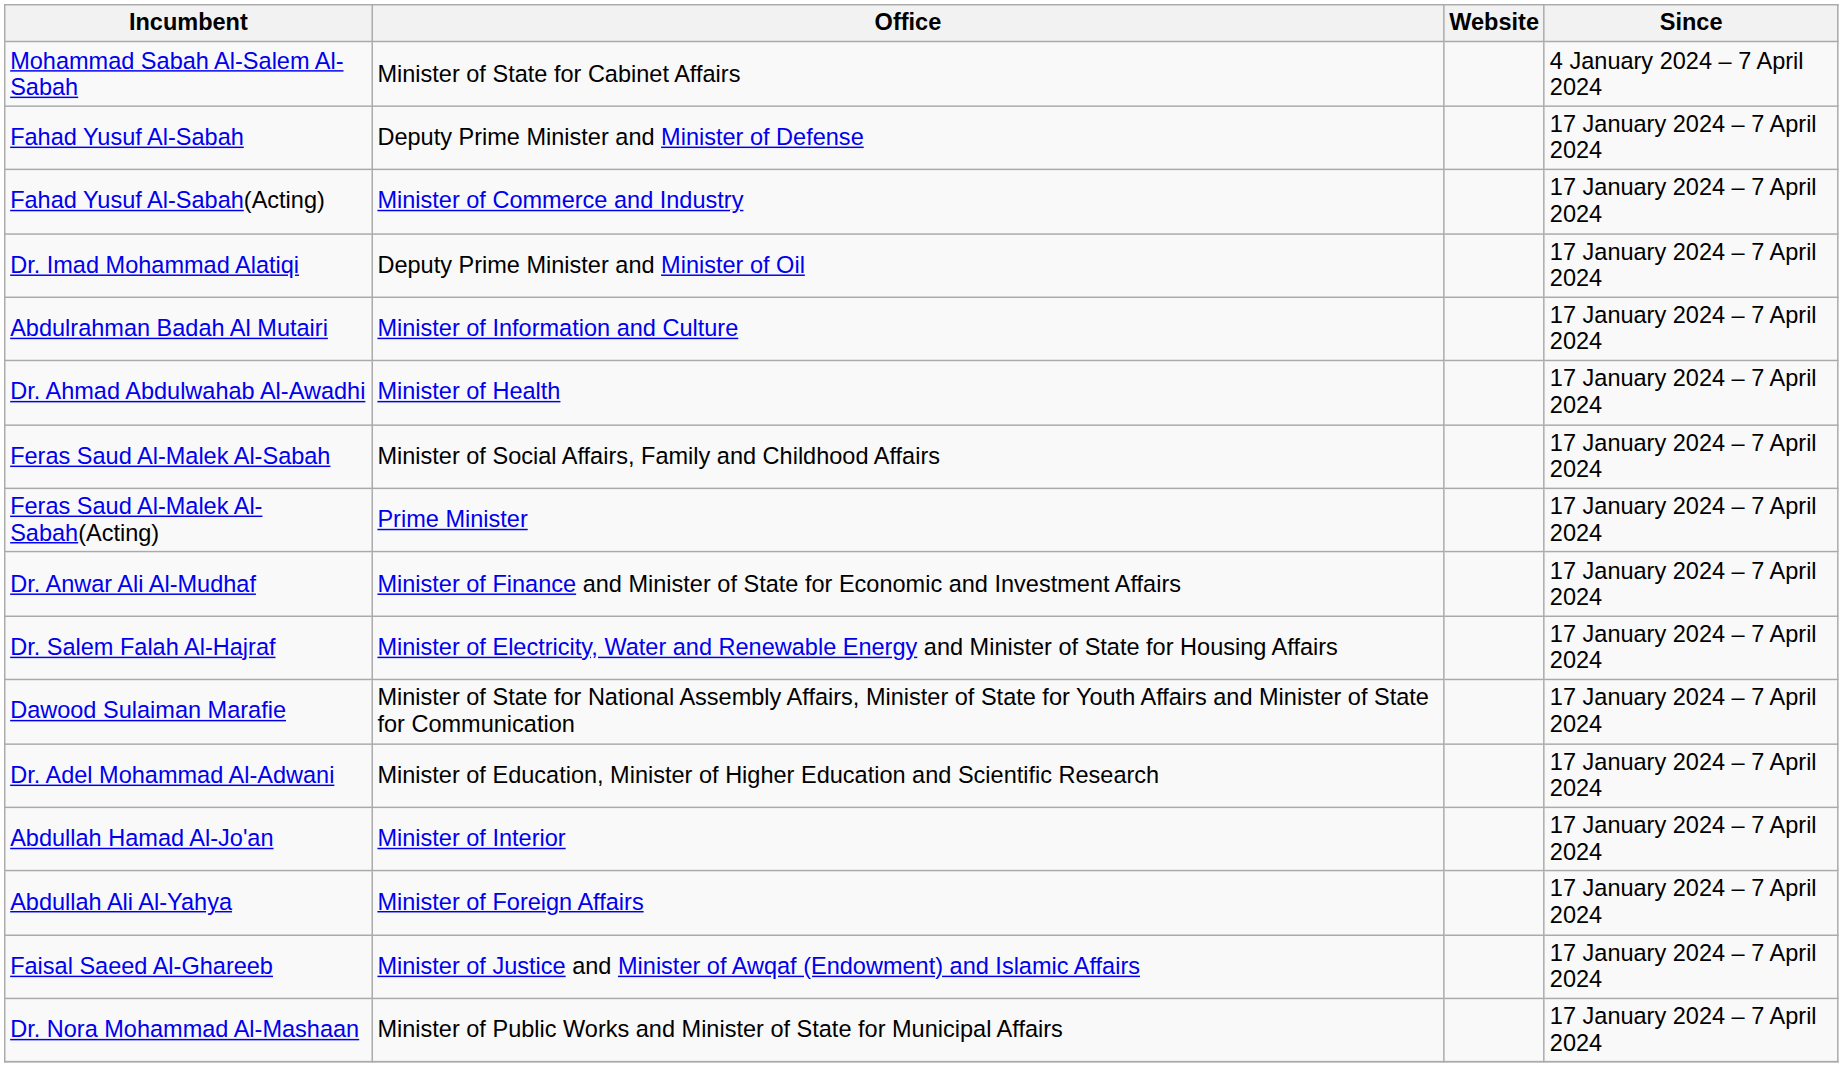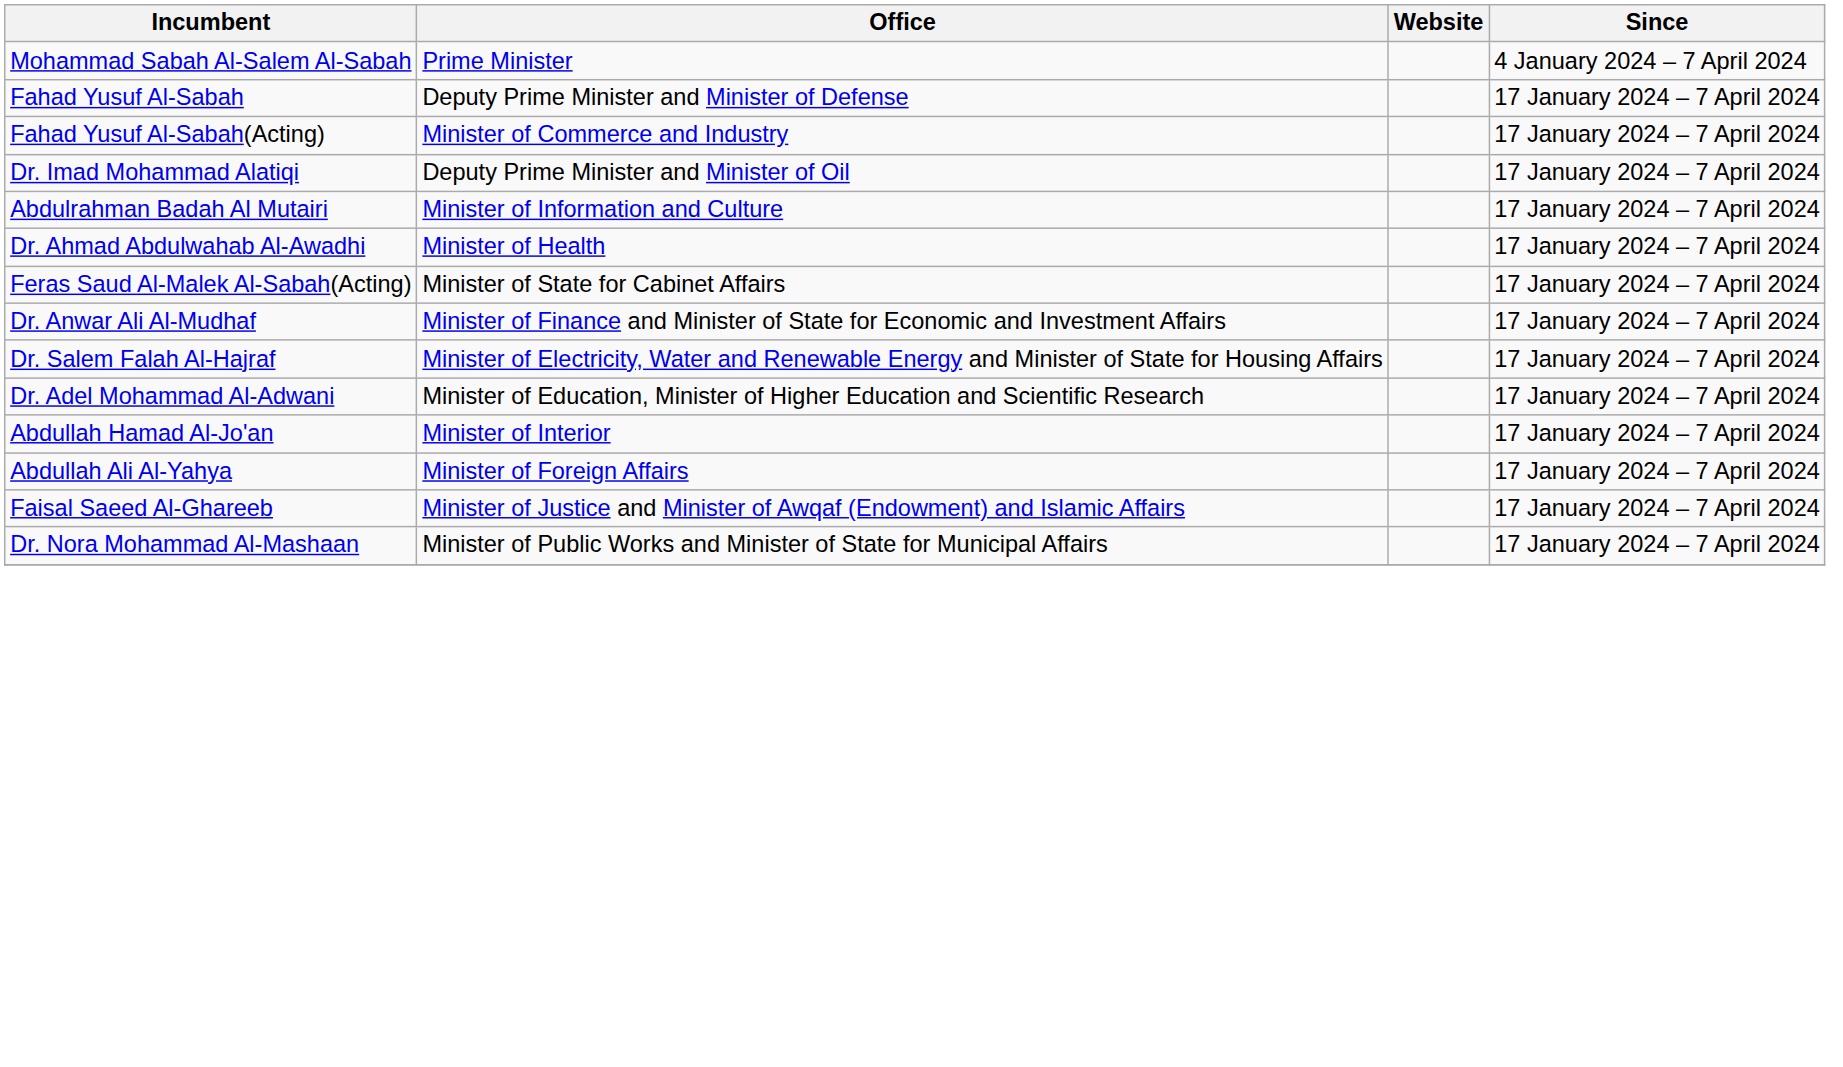 <table class="wikitable">
 <tr>
 <th><strong>Incumbent</strong></th>
 <th>Office</th>
 <th>Website</th>
 <th>Since</th>
 </tr>
 <tr>
 <td><a href='#'>Mohammad Sabah Al-Salem Al-Sabah</a></td>
-<td>Minister of State for Cabinet Affairs</td>
+<td><a href='#'>Prime Minister</a></td>
 <td></td>
 <td>4 January 2024 – 7 April 2024</td>
 </tr>
 <tr>
 <td><a href='#'>Fahad Yusuf Al-Sabah</a></td>
 <td>Deputy Prime Minister and <a href='#'>Minister of Defense</a></td>
 <td></td>
 <td>17 January 2024 – 7 April 2024</td>
 </tr>
 <tr>
 <td><a href='#'>Fahad Yusuf Al-Sabah</a>(Acting)</td>
 <td><a href='#'>Minister of Commerce and Industry</a></td>
 <td></td>
 <td>17 January 2024 – 7 April 2024</td>
 </tr>
 <tr>
 <td><a href='#'>Dr. Imad Mohammad Alatiqi</a></td>
 <td>Deputy Prime Minister and <a href='#'>Minister of Oil</a></td>
 <td></td>
 <td>17 January 2024 – 7 April 2024</td>
 </tr>
 <tr>
 <td><a href='#'>Abdulrahman Badah Al Mutairi</a></td>
 <td><a href='#'>Minister of Information and Culture</a></td>
 <td></td>
 <td>17 January 2024 – 7 April 2024</td>
 </tr>
 <tr>
 <td><a href='#'>Dr. Ahmad Abdulwahab Al-Awadhi</a></td>
 <td><a href='#'>Minister of Health</a></td>
 <td></td>
 <td>17 January 2024 – 7 April 2024</td>
 </tr>
 <tr>
-<td><a href='#'>Feras Saud Al-Malek Al-Sabah</a></td>
-<td>Minister of Social Affairs, Family and Childhood Affairs</td>
-<td></td>
-<td>17 January 2024 – 7 April 2024</td>
-</tr>
-<tr>
 <td><a href='#'>Feras Saud Al-Malek Al-Sabah</a>(Acting)</td>
-<td><a href='#'>Prime Minister</a></td>
+<td>Minister of State for Cabinet Affairs</td>
 <td></td>
 <td>17 January 2024 – 7 April 2024</td>
 </tr>
 <tr>
 <td><a href='#'>Dr. Anwar Ali Al-Mudhaf</a></td>
 <td><a href='#'>Minister of Finance</a> and Minister of State for Economic and Investment Affairs</td>
 <td></td>
 <td>17 January 2024 – 7 April 2024</td>
 </tr>
 <tr>
 <td><a href='#'>Dr. Salem Falah Al-Hajraf</a></td>
 <td><a href='#'>Minister of Electricity, Water and Renewable Energy</a> and Minister of State for Housing Affairs</td>
 <td><br></td>
-<td>17 January 2024 – 7 April 2024</td>
-</tr>
-<tr>
-<td><a href='#'>Dawood Sulaiman Marafie</a></td>
-<td>Minister of State for National Assembly Affairs, Minister of State for Youth Affairs and Minister of State for Communication</td>
-<td><br><br></td>
 <td>17 January 2024 – 7 April 2024</td>
 </tr>
 <tr>
 <td><a href='#'>Dr. Adel Mohammad Al-Adwani</a></td>
 <td>Minister of Education, Minister of Higher Education and Scientific Research</td>
 <td></td>
 <td>17 January 2024 – 7 April 2024</td>
 </tr>
 <tr>
 <td><a href='#'>Abdullah Hamad Al-Jo'an</a></td>
 <td><a href='#'>Minister of Interior</a></td>
 <td></td>
 <td>17 January 2024 – 7 April 2024</td>
 </tr>
 <tr>
 <td><a href='#'>Abdullah Ali Al-Yahya</a></td>
 <td><a href='#'>Minister of Foreign Affairs</a></td>
 <td></td>
 <td>17 January 2024 – 7 April 2024</td>
 </tr>
 <tr>
 <td><a href='#'>Faisal Saeed Al-Ghareeb</a></td>
 <td><a href='#'>Minister of Justice</a> and <a href='#'>Minister of Awqaf (Endowment) and Islamic Affairs</a></td>
 <td><br></td>
 <td>17 January 2024 – 7 April 2024</td>
 </tr>
 <tr>
 <td><a href='#'>Dr. Nora Mohammad Al-Mashaan</a></td>
 <td>Minister of Public Works and Minister of State for Municipal Affairs</td>
 <td><br></td>
 <td>17 January 2024 – 7 April 2024</td>
 </tr>
 <tr>
 </tr>
 </table>
